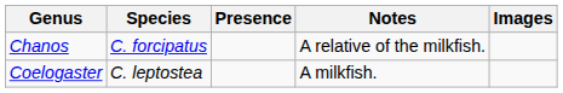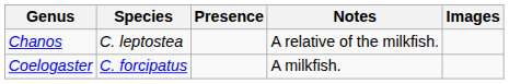 <table class="wikitable" align="center">
 <tr>
 <th>Genus</th>
 <th>Species</th>
 <th>Presence</th>
 <th>Notes</th>
 <th>Images</th>
 </tr>
 <tr>
 <td><em><a href='#'>Chanos</a></em></td>
-<td><em><a href='#'>C. forcipatus</a></em></td>
+<td><em>C. leptostea</em></td>
 <td></td>
 <td>A relative of the milkfish.</td>
 <td></td>
 </tr>
 <tr>
 <td><em><a href='#'>Coelogaster</a></em></td>
-<td><em>C. leptostea</em></td>
+<td><em><a href='#'>C. forcipatus</a></em></td>
 <td></td>
 <td>A milkfish.</td>
 <td></td>
 </tr>
 </table>
